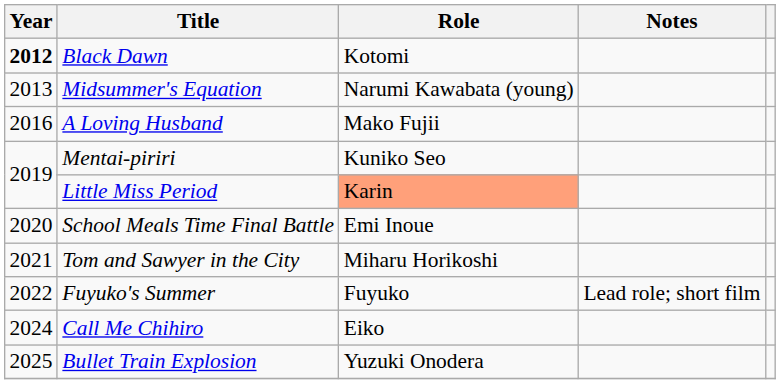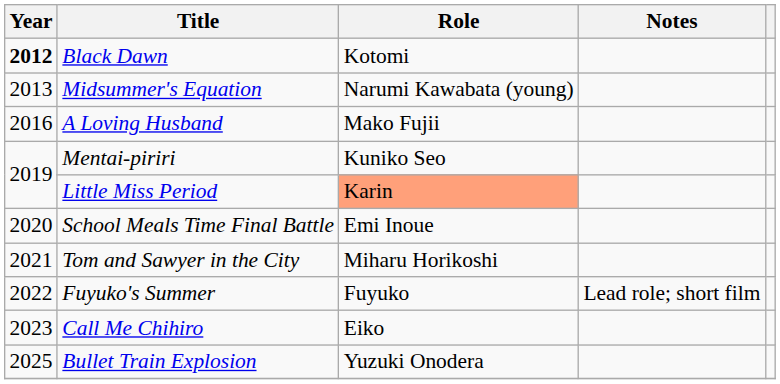 <table class="wikitable sortable">
 <tr>
 <th>Year</th>
 <th>Title</th>
 <th>Role</th>
 <th class="unsortable">Notes</th>
 <th class="unsortable"></th>
 </tr>
 <tr>
 <td><strong>2012</strong></td>
 <td><em><a href='#'>Black Dawn</a></em></td>
 <td>Kotomi</td>
 <td></td>
 <td></td>
 </tr>
 <tr>
 <td>2013</td>
 <td><em><a href='#'>Midsummer's Equation</a></em></td>
 <td>Narumi Kawabata (young)</td>
 <td></td>
 <td></td>
 </tr>
 <tr>
 <td>2016</td>
 <td><em><a href='#'>A Loving Husband</a></em></td>
 <td>Mako Fujii</td>
 <td></td>
 <td></td>
 </tr>
 <tr>
 <td rowspan="2">2019</td>
 <td><em>Mentai-piriri</em></td>
 <td>Kuniko Seo</td>
 <td></td>
 <td></td>
 </tr>
 <tr>
 <td><em><a href='#'>Little Miss Period</a></em></td>
 <td style="background: lightsalmon;">Karin</td>
 <td></td>
 <td></td>
 </tr>
 <tr>
 <td>2020</td>
 <td><em>School Meals Time Final Battle</em></td>
 <td>Emi Inoue</td>
 <td></td>
 <td></td>
 </tr>
 <tr>
 <td>2021</td>
 <td><em>Tom and Sawyer in the City</em></td>
 <td>Miharu Horikoshi</td>
 <td></td>
 <td></td>
 </tr>
 <tr>
 <td>2022</td>
 <td><em>Fuyuko's Summer</em></td>
 <td>Fuyuko</td>
 <td>Lead role; short film</td>
 <td></td>
 </tr>
 <tr>
-<td>2024</td>
+<td>2023</td>
 <td><em><a href='#'>Call Me Chihiro</a></em></td>
 <td>Eiko</td>
 <td></td>
 <td></td>
 </tr>
 <tr>
 <td>2025</td>
 <td><em><a href='#'>Bullet Train Explosion</a></em></td>
 <td>Yuzuki Onodera</td>
 <td></td>
 <td></td>
 </tr>
 <tr>
 </tr>
 </table>
